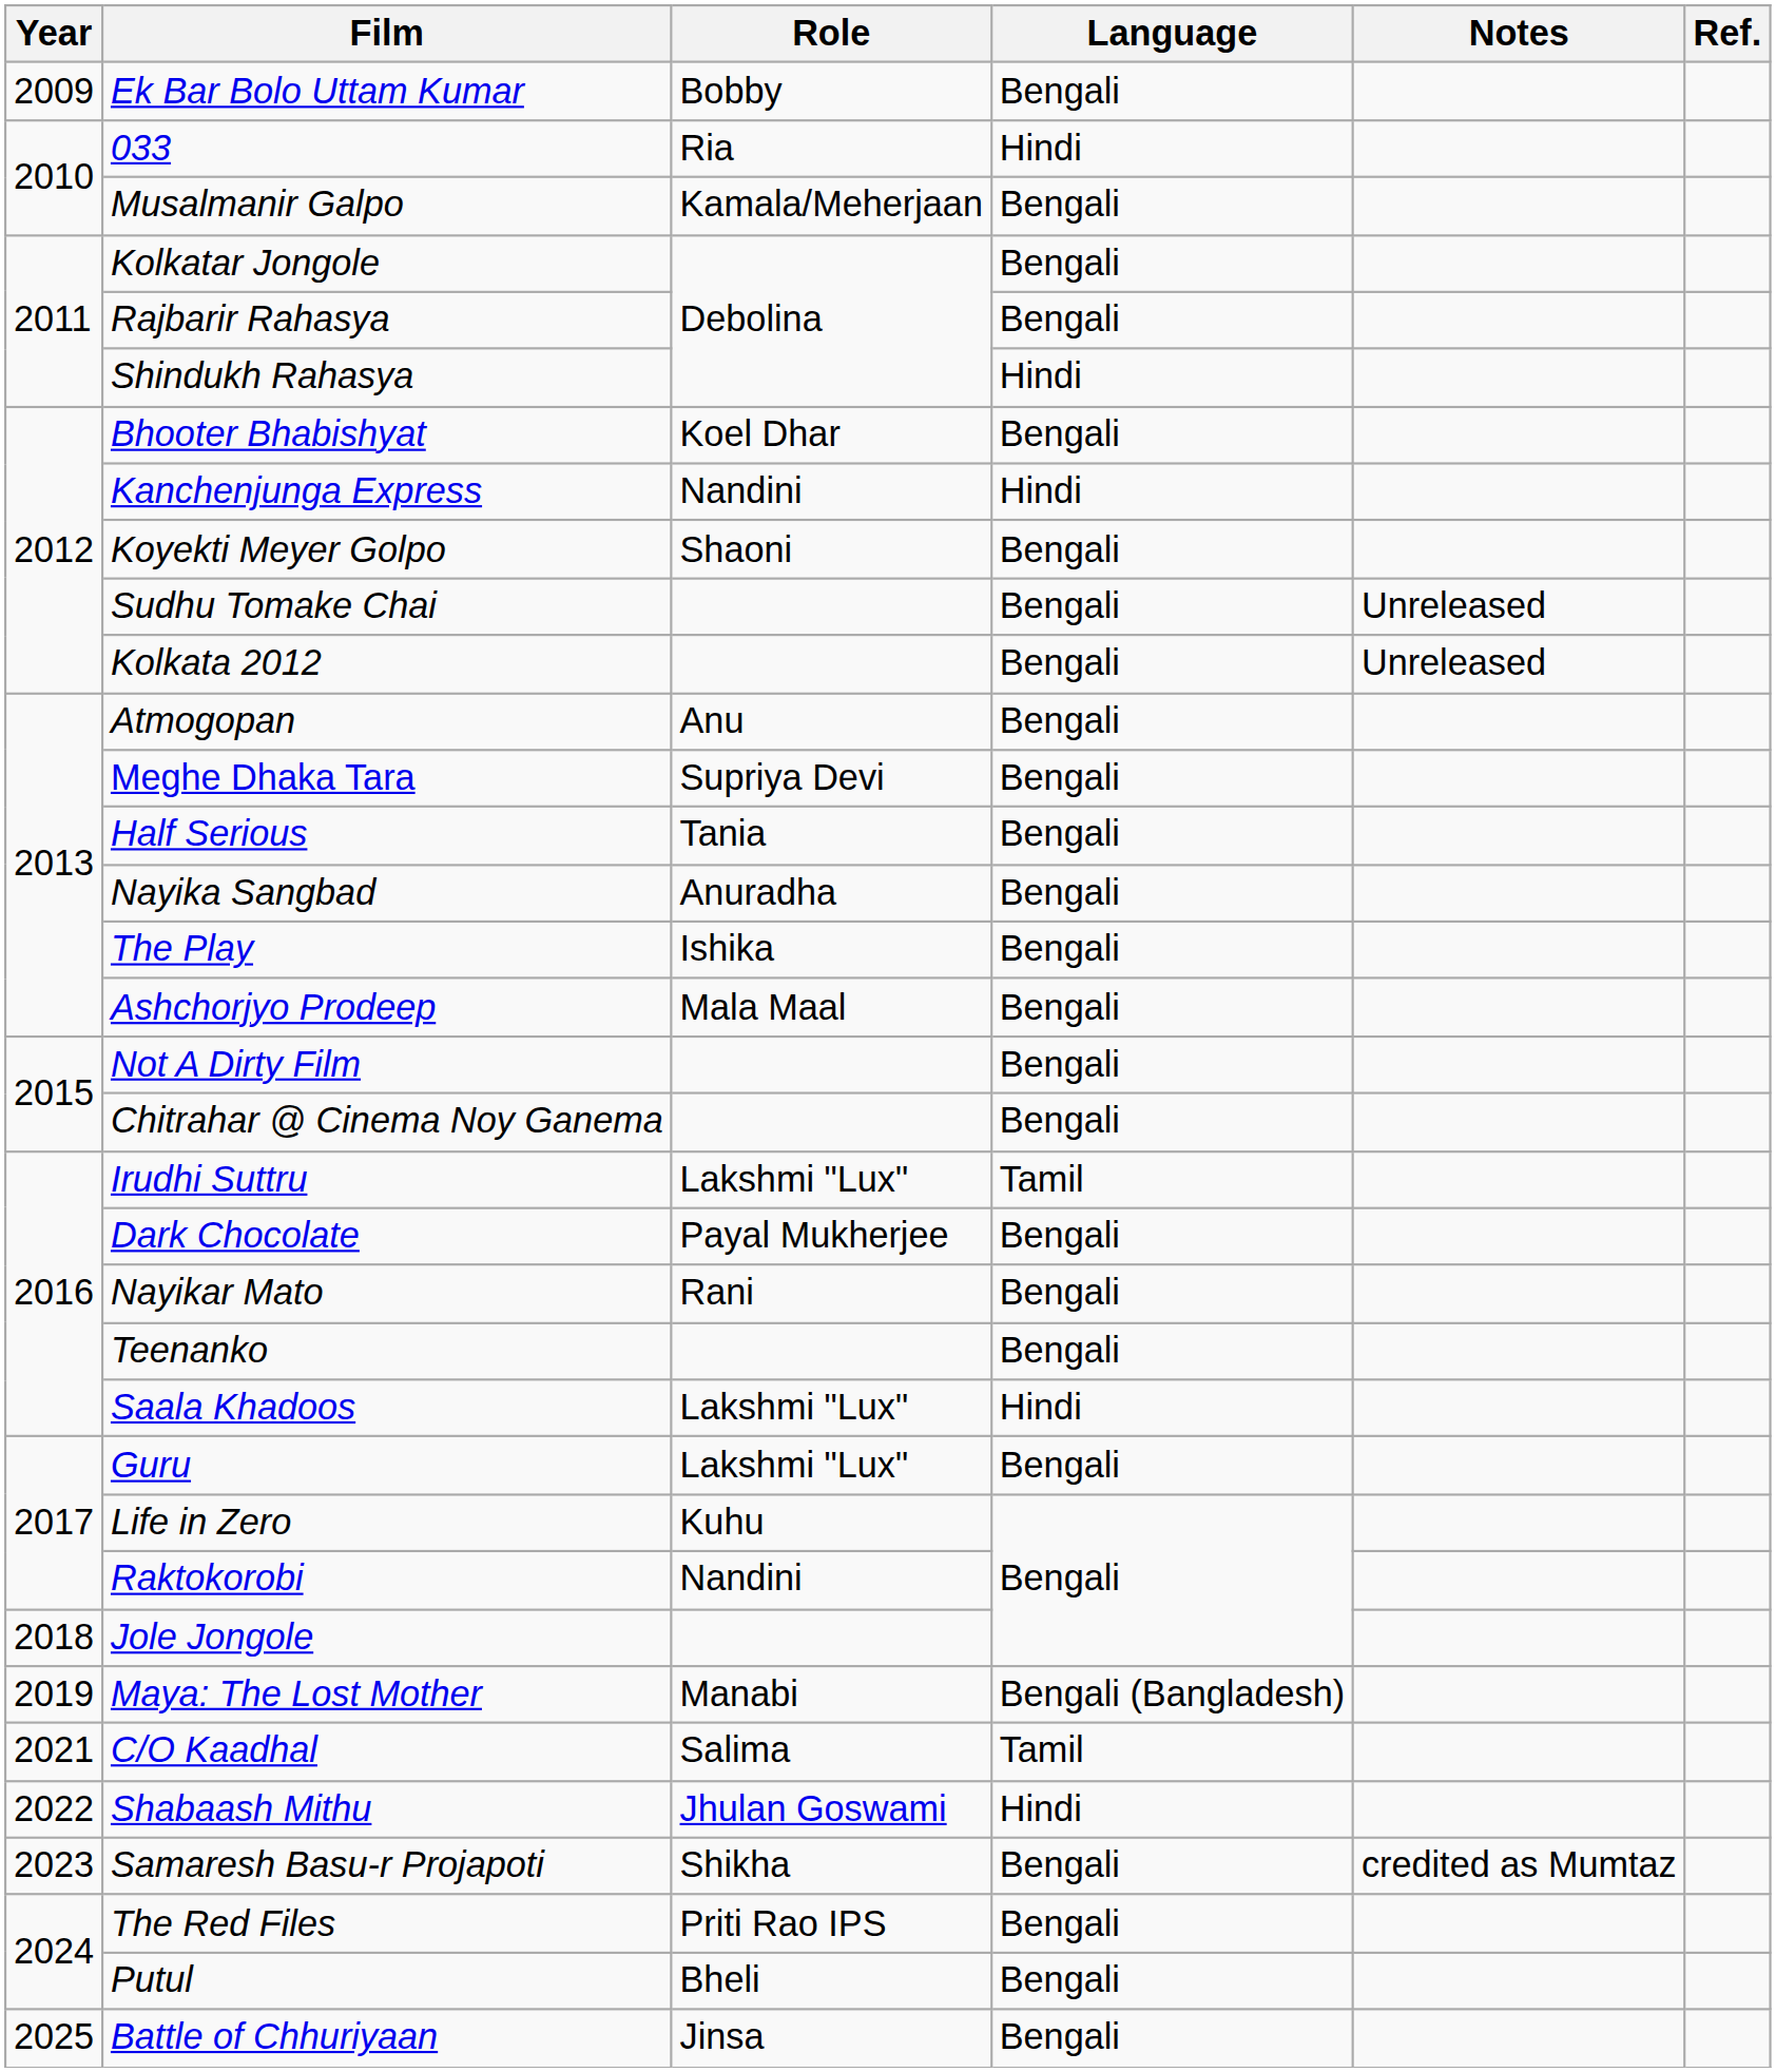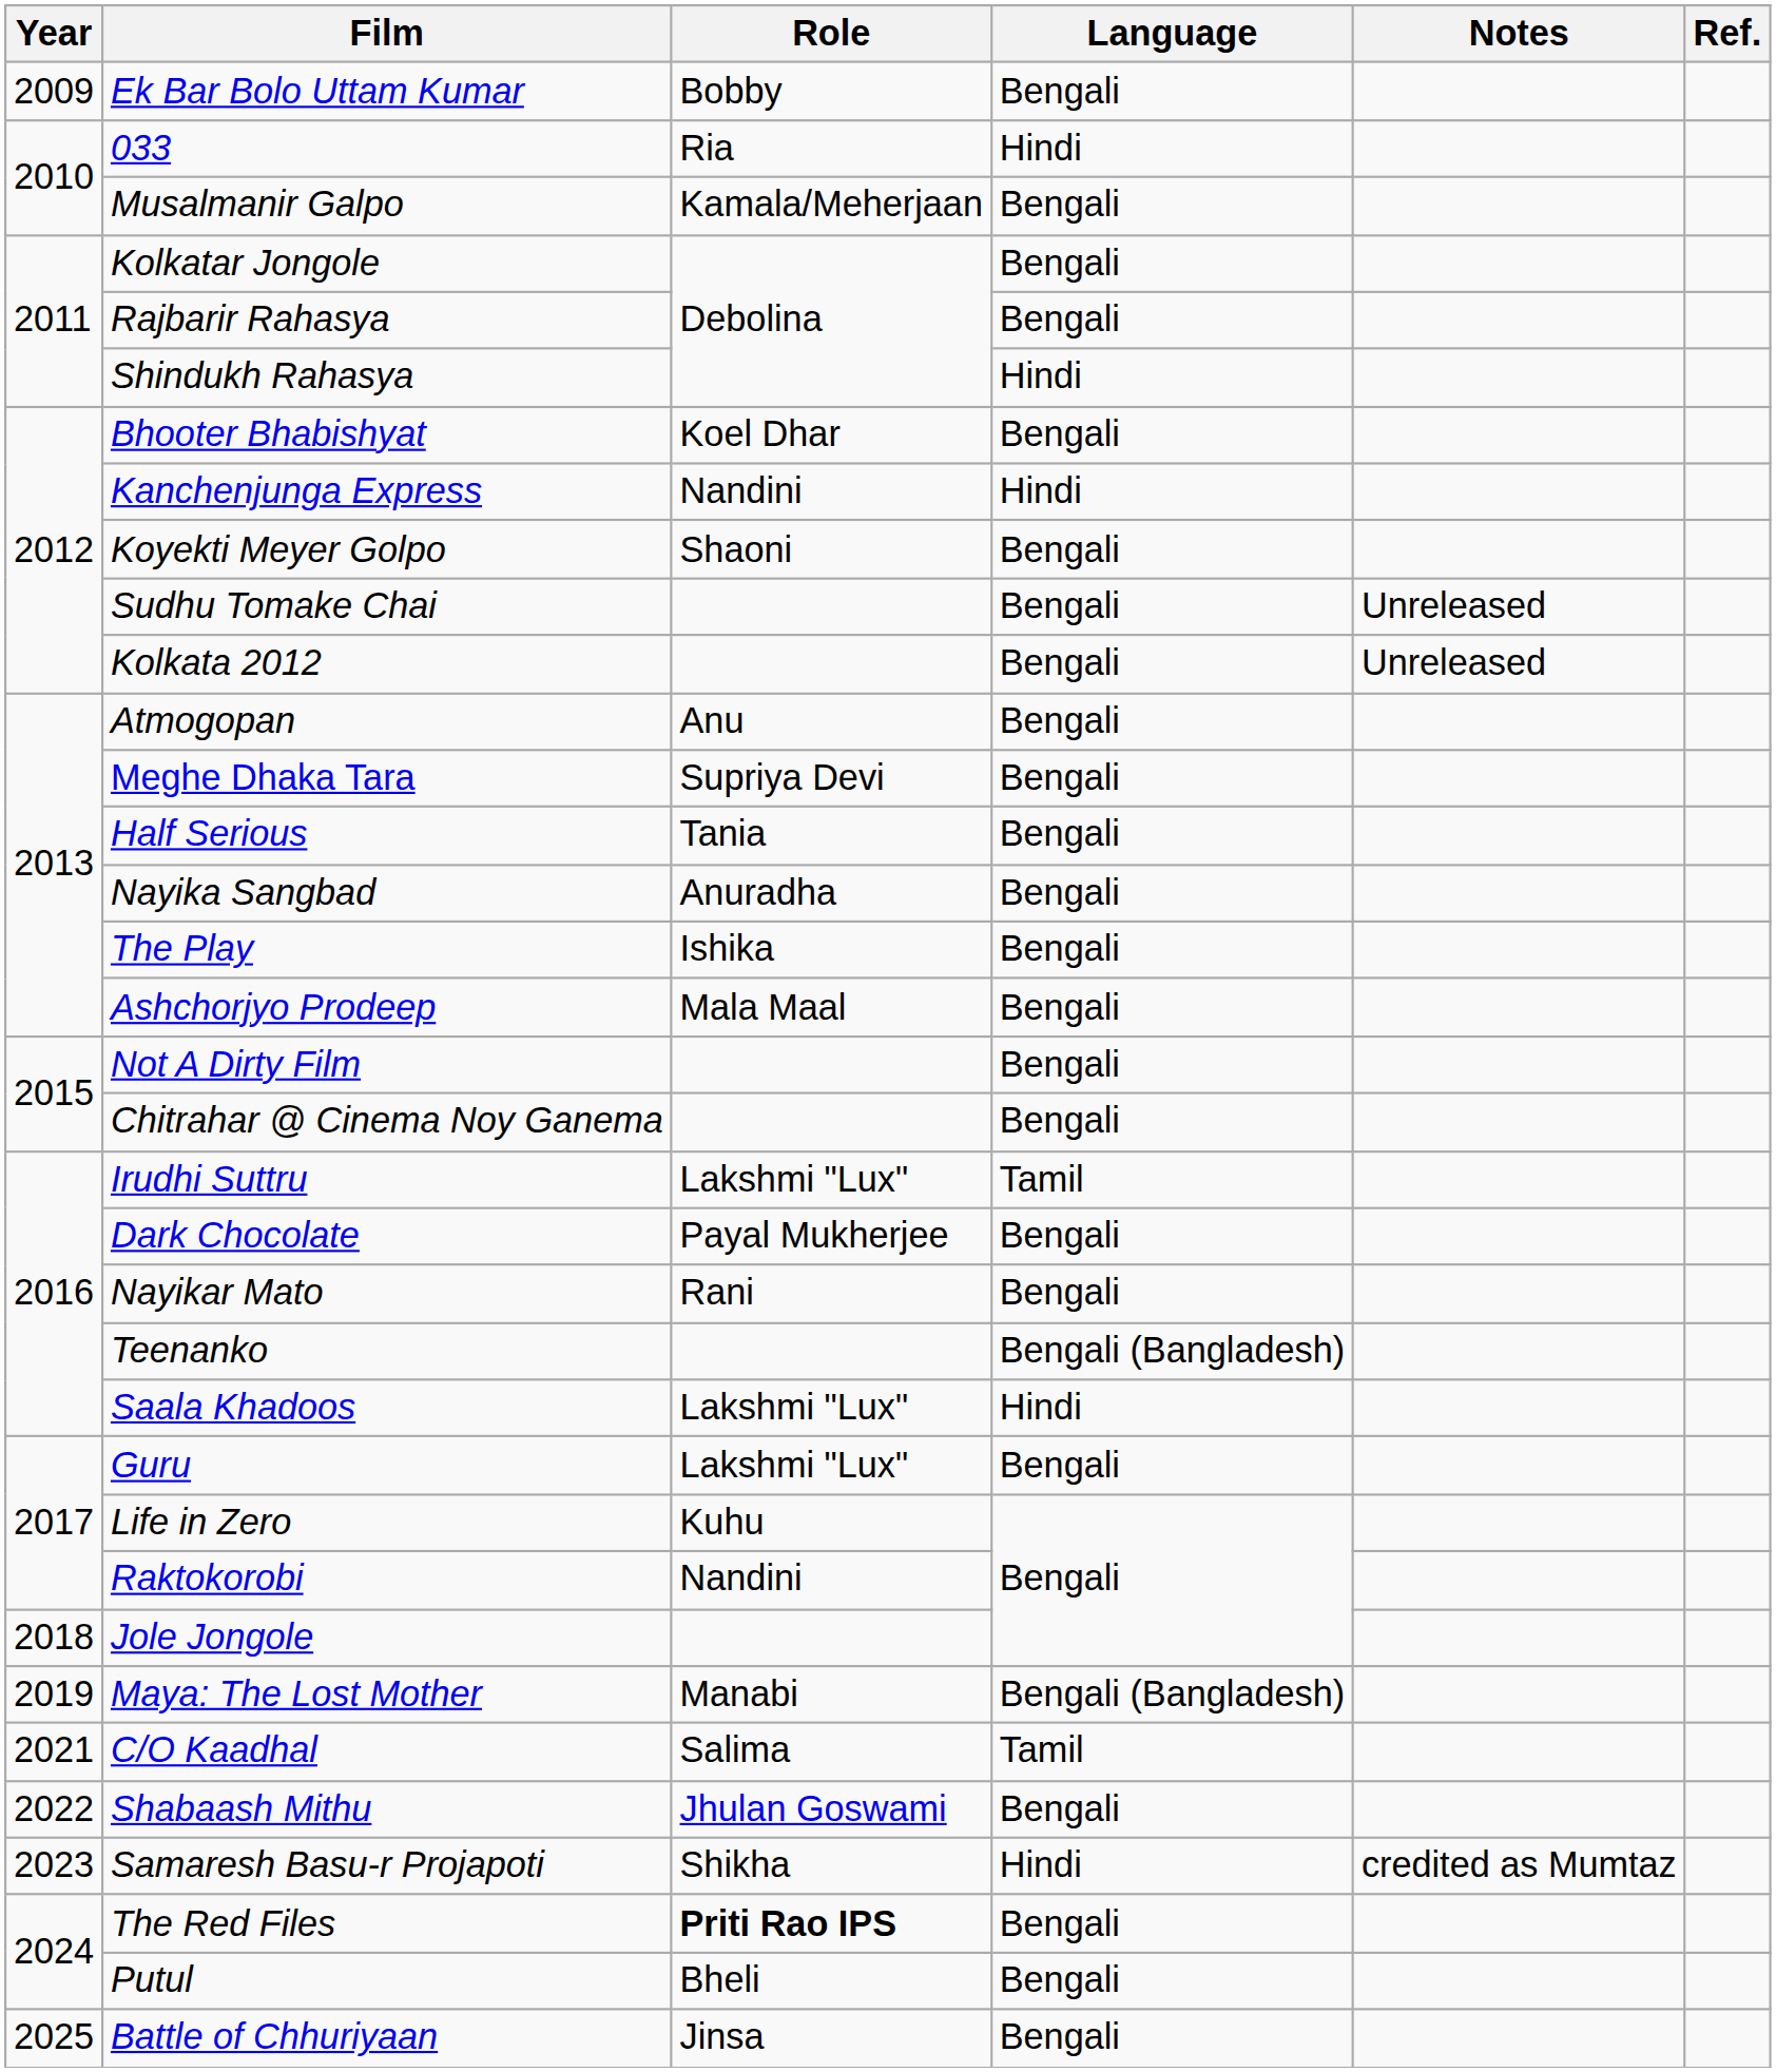 <table class="wikitable sortable">
 <tr>
 <th>Year</th>
 <th>Film</th>
 <th>Role</th>
 <th>Language</th>
 <th>Notes</th>
 <th>Ref.</th>
 </tr>
 <tr>
 <td>2009</td>
 <td><em><a href='#'>Ek Bar Bolo Uttam Kumar</a></em></td>
 <td>Bobby</td>
 <td>Bengali</td>
 <td></td>
 <td></td>
 </tr>
 <tr>
 <td rowspan=2>2010</td>
 <td><em><a href='#'>033</a></em></td>
 <td>Ria</td>
 <td>Hindi</td>
 <td></td>
 <td></td>
 </tr>
 <tr>
 <td><em>Musalmanir Galpo</em></td>
 <td>Kamala/Meherjaan</td>
 <td>Bengali</td>
 <td></td>
 <td></td>
 </tr>
 <tr>
 <td rowspan=3>2011</td>
 <td><em>Kolkatar Jongole</em></td>
 <td rowspan=3>Debolina</td>
 <td>Bengali</td>
 <td></td>
 <td></td>
 </tr>
 <tr>
 <td><em>Rajbarir Rahasya</em></td>
 <td>Bengali</td>
 <td></td>
 <td></td>
 </tr>
 <tr>
 <td><em>Shindukh Rahasya</em></td>
 <td>Hindi</td>
 <td></td>
 <td></td>
 </tr>
 <tr>
 <td rowspan=5>2012</td>
 <td><em><a href='#'>Bhooter Bhabishyat</a></em></td>
 <td>Koel Dhar</td>
 <td>Bengali</td>
 <td></td>
 <td></td>
 </tr>
 <tr>
 <td><em><a href='#'>Kanchenjunga Express</a></em></td>
 <td>Nandini</td>
 <td>Hindi</td>
 <td></td>
 <td></td>
 </tr>
 <tr>
 <td><em>Koyekti Meyer Golpo</em></td>
 <td>Shaoni</td>
 <td>Bengali</td>
 <td></td>
 <td></td>
 </tr>
 <tr>
 <td><em>Sudhu Tomake Chai</em></td>
 <td></td>
 <td>Bengali</td>
 <td>Unreleased</td>
 <td></td>
 </tr>
 <tr>
 <td><em>Kolkata 2012</em></td>
 <td></td>
 <td>Bengali</td>
 <td>Unreleased</td>
 <td></td>
 </tr>
 <tr>
 <td rowspan=6>2013</td>
 <td><em>Atmogopan</em></td>
 <td>Anu</td>
 <td>Bengali</td>
 <td></td>
 <td></td>
 </tr>
 <tr>
 <td><a href='#'>Meghe Dhaka Tara</a></td>
 <td>Supriya Devi</td>
 <td>Bengali</td>
 <td></td>
 <td></td>
 </tr>
 <tr>
 <td><em><a href='#'>Half Serious</a></em></td>
 <td>Tania</td>
 <td>Bengali</td>
 <td></td>
 <td></td>
 </tr>
 <tr>
 <td><em>Nayika Sangbad</em></td>
 <td>Anuradha</td>
 <td>Bengali</td>
 <td></td>
 <td></td>
 </tr>
 <tr>
 <td><em><a href='#'>The Play</a></em></td>
 <td>Ishika</td>
 <td>Bengali</td>
 <td></td>
 <td></td>
 </tr>
 <tr>
 <td><em><a href='#'>Ashchorjyo Prodeep</a></em></td>
 <td>Mala Maal</td>
 <td>Bengali</td>
 <td></td>
 <td></td>
 </tr>
 <tr>
 <td rowspan=2>2015</td>
 <td><em><a href='#'>Not A Dirty Film</a></em></td>
 <td></td>
 <td>Bengali</td>
 <td></td>
 <td></td>
 </tr>
 <tr>
 <td><em>Chitrahar @ Cinema Noy Ganema</em></td>
 <td></td>
 <td>Bengali</td>
 <td></td>
 <td></td>
 </tr>
 <tr>
 <td rowspan=5>2016</td>
 <td><em><a href='#'>Irudhi Suttru</a></em></td>
 <td>Lakshmi "Lux"</td>
 <td>Tamil</td>
 <td></td>
 <td></td>
 </tr>
 <tr>
 <td><em><a href='#'>Dark Chocolate</a></em></td>
 <td>Payal Mukherjee</td>
 <td>Bengali</td>
 <td></td>
 <td></td>
 </tr>
 <tr>
 <td><em>Nayikar Mato</em></td>
 <td>Rani</td>
 <td>Bengali</td>
 <td></td>
 <td></td>
 </tr>
 <tr>
 <td><em>Teenanko</em></td>
 <td></td>
-<td>Bengali</td>
+<td>Bengali (Bangladesh)</td>
 <td></td>
 <td></td>
 </tr>
 <tr>
 <td><em><a href='#'>Saala Khadoos</a></em></td>
 <td>Lakshmi "Lux"</td>
 <td>Hindi</td>
 <td></td>
 <td></td>
 </tr>
 <tr>
 <td rowspan=3>2017</td>
 <td><em><a href='#'>Guru</a></em></td>
 <td>Lakshmi "Lux"</td>
 <td>Bengali</td>
 <td></td>
 <td></td>
 </tr>
 <tr>
 <td><em>Life in Zero</em></td>
 <td>Kuhu</td>
 <td rowspan=3>Bengali</td>
 <td></td>
 <td></td>
 </tr>
 <tr>
 <td><em><a href='#'>Raktokorobi</a></em></td>
 <td>Nandini</td>
 <td></td>
 <td></td>
 </tr>
 <tr>
 <td>2018</td>
 <td><em><a href='#'>Jole Jongole</a></em></td>
 <td></td>
 <td></td>
 <td></td>
 </tr>
 <tr>
 <td>2019</td>
 <td><em><a href='#'>Maya: The Lost Mother</a></em></td>
 <td>Manabi</td>
 <td>Bengali (Bangladesh)</td>
 <td></td>
 <td></td>
 </tr>
 <tr>
 <td>2021</td>
 <td><em><a href='#'>C/O Kaadhal</a></em></td>
 <td>Salima</td>
 <td>Tamil</td>
 <td></td>
 <td></td>
 </tr>
 <tr>
 <td>2022</td>
 <td><em><a href='#'>Shabaash Mithu</a></em></td>
 <td><a href='#'>Jhulan Goswami</a></td>
-<td>Hindi</td>
+<td>Bengali</td>
 <td></td>
 <td></td>
 </tr>
 <tr>
 <td>2023</td>
 <td><em>Samaresh Basu-r Projapoti</em></td>
 <td>Shikha</td>
-<td>Bengali</td>
+<td>Hindi</td>
 <td>credited as Mumtaz</td>
 <td></td>
 </tr>
 <tr>
 <td rowspan=2>2024</td>
 <td><em>The Red Files</em></td>
-<td>Priti Rao IPS</td>
+<td><strong>Priti Rao IPS</strong></td>
 <td>Bengali</td>
 <td></td>
 <td></td>
 </tr>
 <tr>
 <td><em>Putul</em></td>
 <td>Bheli</td>
 <td>Bengali</td>
 <td></td>
 <td></td>
 </tr>
 <tr>
 <td>2025</td>
 <td><em><a href='#'>Battle of Chhuriyaan</a></em></td>
 <td>Jinsa</td>
 <td>Bengali</td>
 <td></td>
 <td></td>
 </tr>
 </table>
